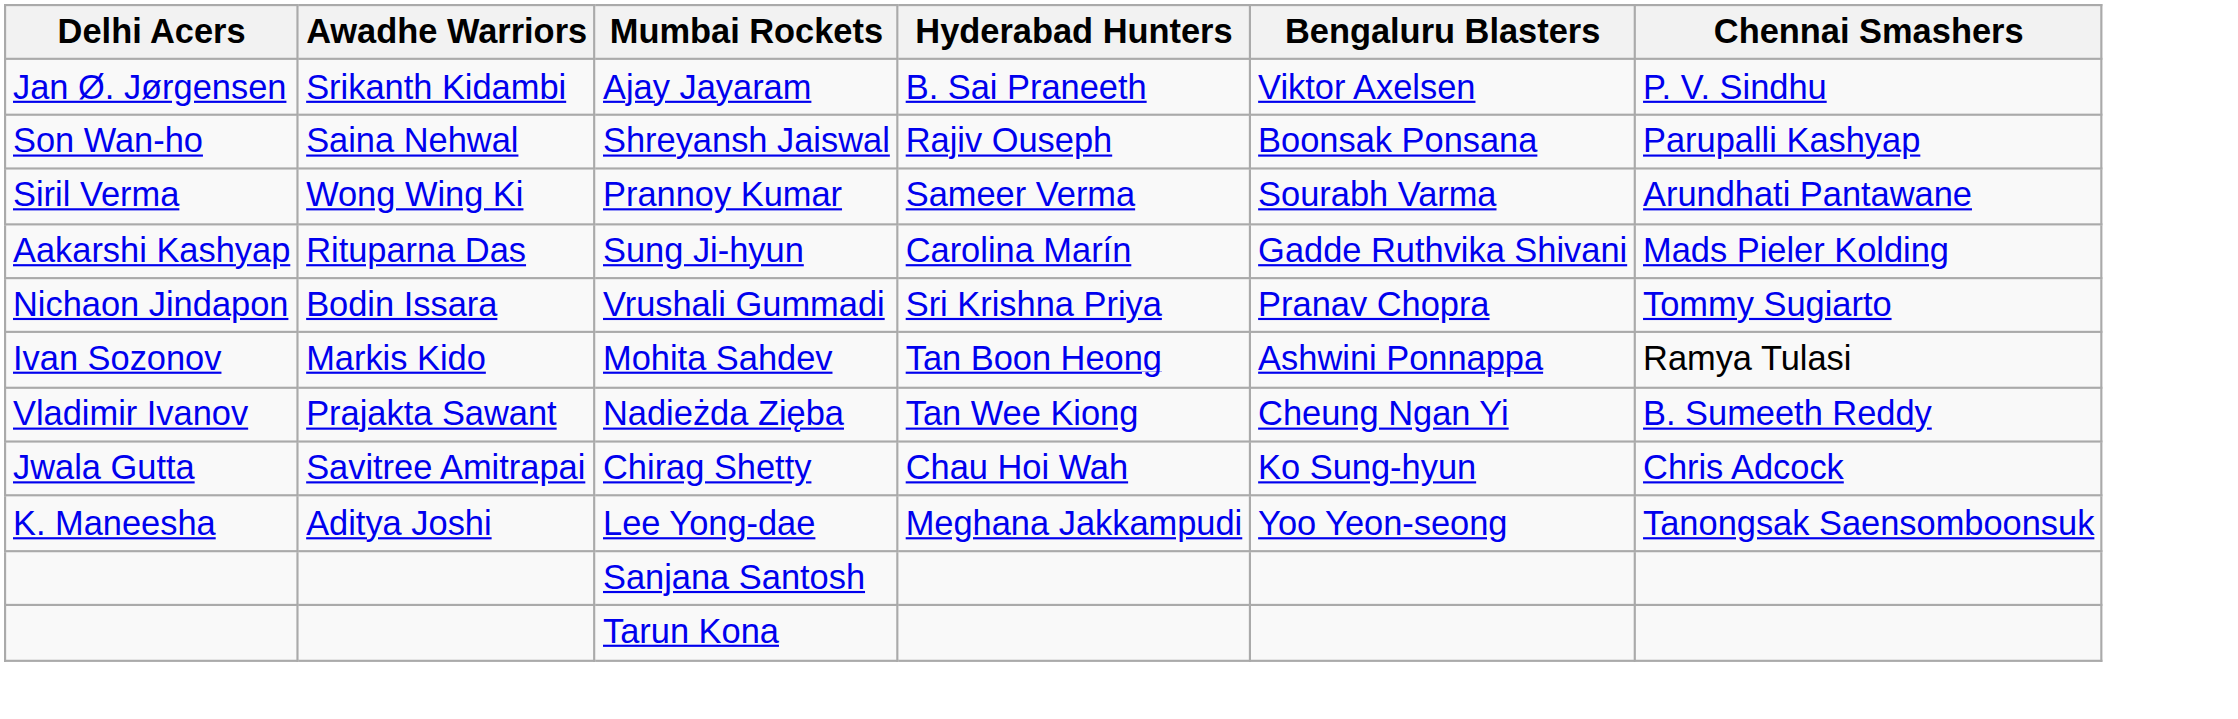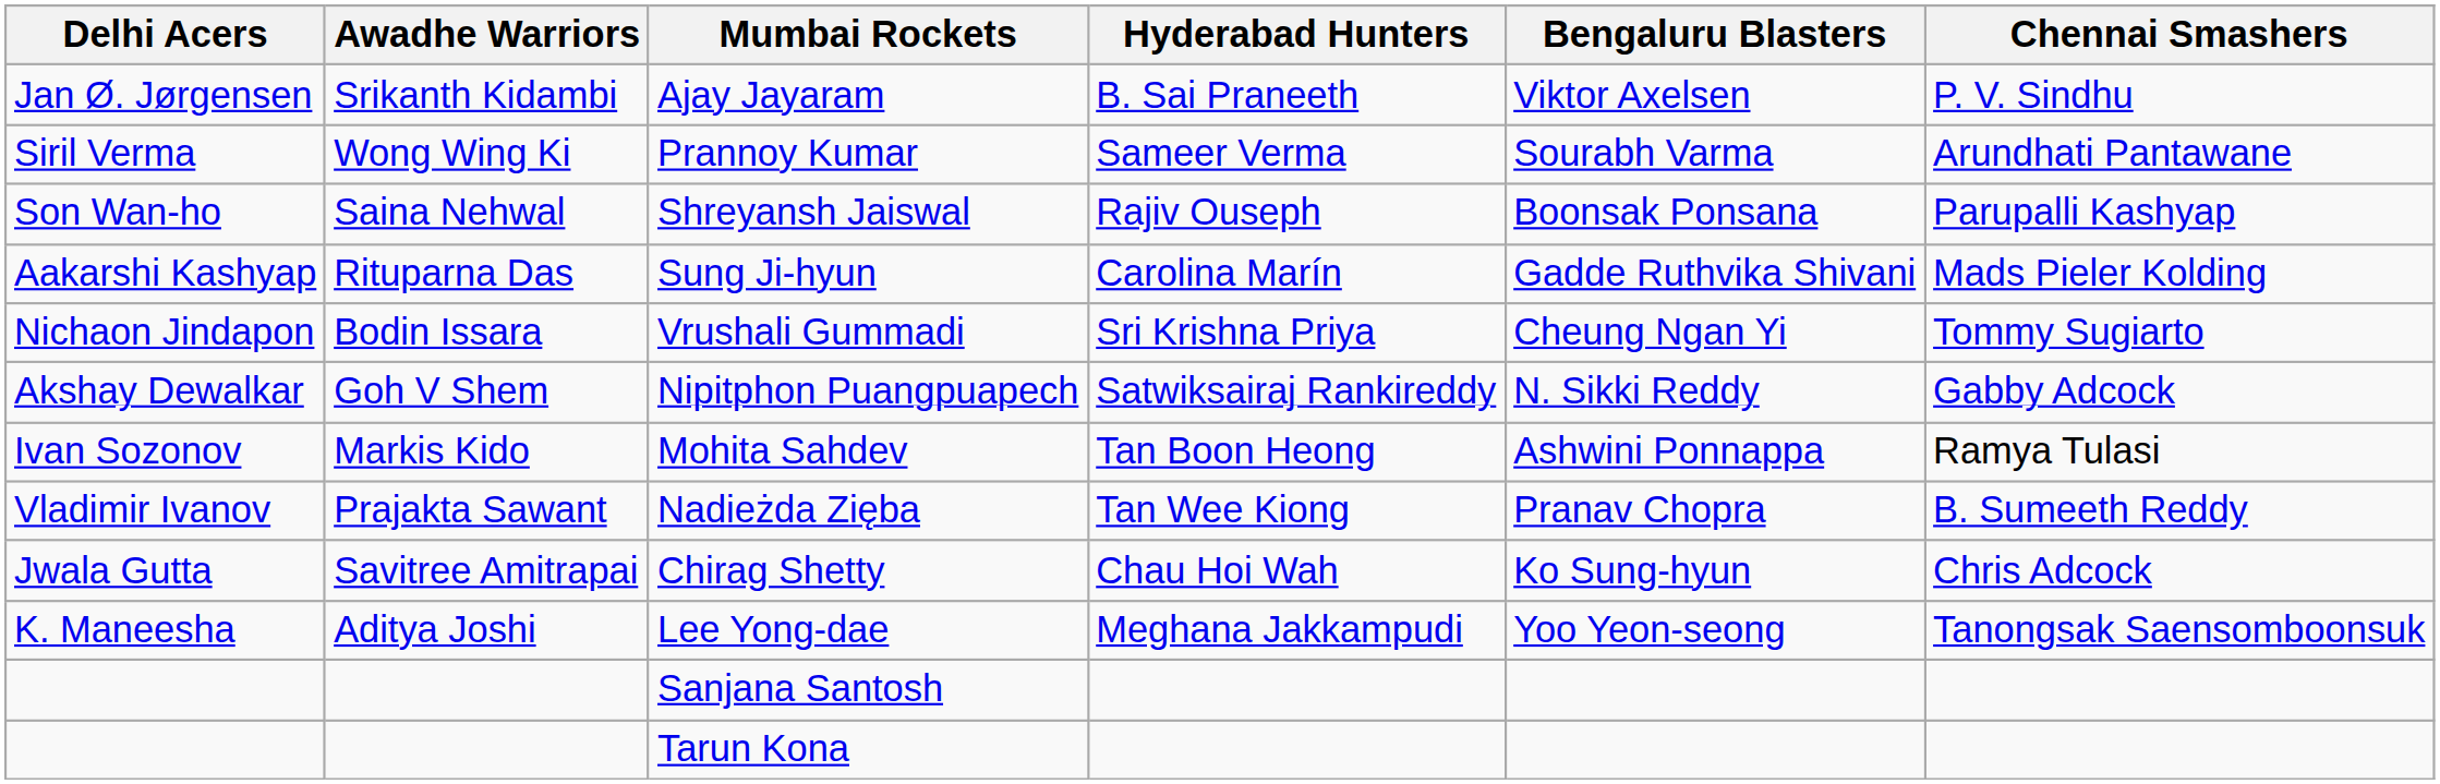 <table class="wikitable">
 <tr>
 <th>Delhi Acers</th>
 <th>Awadhe Warriors</th>
 <th>Mumbai Rockets</th>
 <th>Hyderabad Hunters</th>
 <th>Bengaluru Blasters</th>
 <th>Chennai Smashers</th>
 </tr>
 <tr>
 <td><a href='#'>Jan Ø. Jørgensen</a></td>
 <td><a href='#'>Srikanth Kidambi</a></td>
 <td><a href='#'>Ajay Jayaram</a></td>
 <td><a href='#'>B. Sai Praneeth</a></td>
 <td><a href='#'>Viktor Axelsen</a></td>
 <td><a href='#'>P. V. Sindhu</a></td>
 </tr>
 <tr>
+<td><a href='#'>Siril Verma</a></td>
+<td><a href='#'>Wong Wing Ki</a></td>
+<td><a href='#'>Prannoy Kumar</a></td>
+<td><a href='#'>Sameer Verma</a></td>
+<td><a href='#'>Sourabh Varma</a></td>
+<td><a href='#'>Arundhati Pantawane</a></td>
+</tr>
+<tr>
 <td><a href='#'>Son Wan-ho</a></td>
 <td><a href='#'>Saina Nehwal</a></td>
 <td><a href='#'>Shreyansh Jaiswal</a></td>
 <td><a href='#'>Rajiv Ouseph</a></td>
 <td><a href='#'>Boonsak Ponsana</a></td>
 <td><a href='#'>Parupalli Kashyap</a></td>
-</tr>
-<tr>
-<td><a href='#'>Siril Verma</a></td>
-<td><a href='#'>Wong Wing Ki</a></td>
-<td><a href='#'>Prannoy Kumar</a></td>
-<td><a href='#'>Sameer Verma</a></td>
-<td><a href='#'>Sourabh Varma</a></td>
-<td><a href='#'>Arundhati Pantawane</a></td>
 </tr>
 <tr>
 <td><a href='#'>Aakarshi Kashyap</a></td>
 <td><a href='#'>Rituparna Das</a></td>
 <td><a href='#'>Sung Ji-hyun</a></td>
 <td><a href='#'>Carolina Marín</a></td>
 <td><a href='#'>Gadde Ruthvika Shivani</a></td>
 <td><a href='#'>Mads Pieler Kolding</a></td>
 </tr>
 <tr>
 <td><a href='#'>Nichaon Jindapon</a></td>
 <td><a href='#'>Bodin Issara</a></td>
 <td><a href='#'>Vrushali Gummadi</a></td>
 <td><a href='#'>Sri Krishna Priya</a></td>
-<td><a href='#'>Pranav Chopra</a></td>
+<td><a href='#'>Cheung Ngan Yi</a></td>
 <td><a href='#'>Tommy Sugiarto</a></td>
+</tr>
+<tr>
+<td><a href='#'>Akshay Dewalkar</a></td>
+<td><a href='#'>Goh V Shem</a></td>
+<td><a href='#'>Nipitphon Puangpuapech</a></td>
+<td><a href='#'>Satwiksairaj Rankireddy</a></td>
+<td><a href='#'>N. Sikki Reddy</a></td>
+<td><a href='#'>Gabby Adcock</a></td>
 </tr>
 <tr>
 <td><a href='#'>Ivan Sozonov</a></td>
 <td><a href='#'>Markis Kido</a></td>
 <td><a href='#'>Mohita Sahdev</a></td>
 <td><a href='#'>Tan Boon Heong</a></td>
 <td><a href='#'>Ashwini Ponnappa</a></td>
 <td>Ramya Tulasi</td>
 </tr>
 <tr>
 <td><a href='#'>Vladimir Ivanov</a></td>
 <td><a href='#'>Prajakta Sawant</a></td>
 <td><a href='#'>Nadieżda Zięba</a></td>
 <td><a href='#'>Tan Wee Kiong</a></td>
-<td><a href='#'>Cheung Ngan Yi</a></td>
+<td><a href='#'>Pranav Chopra</a></td>
 <td><a href='#'>B. Sumeeth Reddy</a></td>
 </tr>
 <tr>
 <td><a href='#'>Jwala Gutta</a></td>
 <td><a href='#'>Savitree Amitrapai</a></td>
 <td><a href='#'>Chirag Shetty</a></td>
 <td><a href='#'>Chau Hoi Wah</a></td>
 <td><a href='#'>Ko Sung-hyun</a></td>
 <td><a href='#'>Chris Adcock</a></td>
 </tr>
 <tr>
 <td><a href='#'>K. Maneesha</a></td>
 <td><a href='#'>Aditya Joshi</a></td>
 <td><a href='#'>Lee Yong-dae</a></td>
 <td><a href='#'>Meghana Jakkampudi</a></td>
 <td><a href='#'>Yoo Yeon-seong</a></td>
 <td><a href='#'>Tanongsak Saensomboonsuk</a></td>
 </tr>
 <tr>
 <td></td>
 <td></td>
 <td><a href='#'>Sanjana Santosh</a></td>
 <td></td>
 <td></td>
 <td></td>
 </tr>
 <tr>
 <td></td>
 <td></td>
 <td><a href='#'>Tarun Kona</a></td>
 <td></td>
 <td></td>
 <td></td>
 </tr>
 </table>
